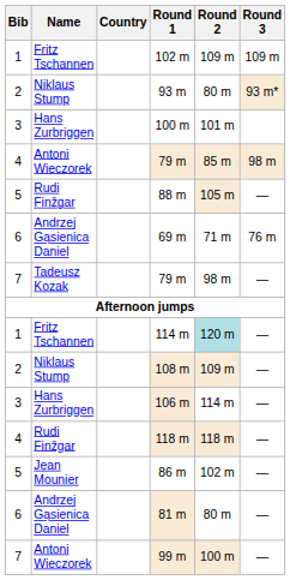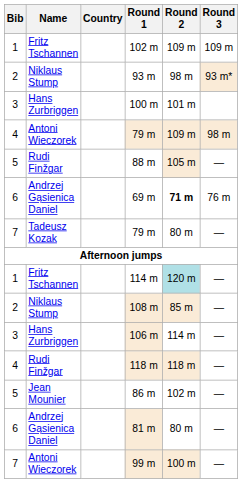 <table class="wikitable sortable" style="background:#fff; font-size:86%; width:35%; line-height:16px; border:grey solid 1px; border-collapse:collapse;">
 <tr>
 <th width="30">Bib</th>
 <th width="150">Name</th>
 <th width="125">Country</th>
 <th width="50">Round 1</th>
 <th width="50">Round 2</th>
 <th width="50">Round 3</th>
 </tr>
 <tr>
 <td align=center>1</td>
 <td><a href='#'>Fritz Tschannen</a></td>
 <td></td>
 <td align=center>102 m</td>
 <td align=center>109 m</td>
 <td align=center>109 m</td>
 </tr>
 <tr>
 <td align=center>2</td>
 <td><a href='#'>Niklaus Stump</a></td>
 <td></td>
 <td align=center>93 m</td>
-<td align=center>80 m</td>
+<td align=center>98 m</td>
 <td align=center bgcolor=#FAEBD7>93 m*</td>
 </tr>
 <tr>
 <td align=center>3</td>
 <td><a href='#'>Hans Zurbriggen</a></td>
 <td></td>
 <td align=center>100 m</td>
 <td align=center>101 m</td>
 <td align=center></td>
 </tr>
 <tr>
 <td align=center>4</td>
 <td><a href='#'>Antoni Wieczorek</a></td>
 <td></td>
 <td align=center bgcolor=#FAEBD7>79 m</td>
-<td align=center bgcolor=#FAEBD7>85 m</td>
+<td align=center bgcolor=#FAEBD7>109 m</td>
 <td align=center bgcolor=#FAEBD7>98 m</td>
 </tr>
 <tr>
 <td align=center>5</td>
 <td><a href='#'>Rudi Finžgar</a></td>
 <td></td>
 <td align=center>88 m</td>
 <td align=center bgcolor=#FAEBD7>105 m</td>
 <td align=center>—</td>
 </tr>
 <tr>
 <td align=center>6</td>
 <td><a href='#'>Andrzej Gąsienica Daniel</a></td>
 <td></td>
 <td align=center>69 m</td>
-<td align=center>71 m</td>
+<td align=center><strong>71 m</strong></td>
 <td align=center>76 m</td>
 </tr>
 <tr>
 <td align=center>7</td>
 <td><a href='#'>Tadeusz Kozak</a></td>
 <td></td>
 <td align=center>79 m</td>
-<td align=center>98 m</td>
+<td align=center>80 m</td>
 <td align=center>—</td>
 </tr>
 <tr>
 <td colspan=8 align=center><strong>Afternoon jumps</strong></td>
 </tr>
 <tr>
 <td align=center>1</td>
 <td><a href='#'>Fritz Tschannen</a></td>
 <td></td>
 <td align=center>114 m</td>
 <td align=center bgcolor=#B0E0E6>120 m</td>
 <td align=center>—</td>
 </tr>
 <tr>
 <td align=center>2</td>
 <td><a href='#'>Niklaus Stump</a></td>
 <td></td>
 <td align=center bgcolor=#FAEBD7>108 m</td>
-<td align=center bgcolor=#FAEBD7>109 m</td>
+<td align=center bgcolor=#FAEBD7>85 m</td>
 <td align=center>—</td>
 </tr>
 <tr>
 <td align=center>3</td>
 <td><a href='#'>Hans Zurbriggen</a></td>
 <td></td>
 <td align=center bgcolor=#FAEBD7>106 m</td>
 <td align=center>114 m</td>
 <td align=center>—</td>
 </tr>
 <tr>
 <td align=center>4</td>
 <td><a href='#'>Rudi Finžgar</a></td>
 <td></td>
 <td align=center bgcolor=#FAEBD7>118 m</td>
 <td align=center bgcolor=#FAEBD7>118 m</td>
 <td align=center>—</td>
 </tr>
 <tr>
 <td align=center>5</td>
 <td><a href='#'>Jean Mounier</a></td>
 <td></td>
 <td align=center>86 m</td>
 <td align=center>102 m</td>
 <td align=center>—</td>
 </tr>
 <tr>
 <td align=center>6</td>
 <td><a href='#'>Andrzej Gąsienica Daniel</a></td>
 <td></td>
 <td align=center bgcolor=#FAEBD7>81 m</td>
 <td align=center>80 m</td>
 <td align=center>—</td>
 </tr>
 <tr>
 <td align=center>7</td>
 <td><a href='#'>Antoni Wieczorek</a></td>
 <td></td>
 <td align=center bgcolor=#FAEBD7>99 m</td>
 <td align=center bgcolor=#FAEBD7>100 m</td>
 <td align=center>—</td>
 </tr>
 </table>
